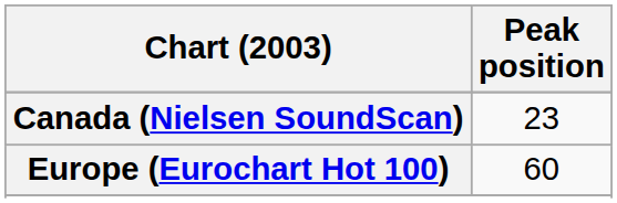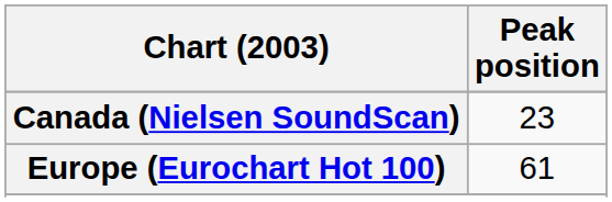 <table class="wikitable sortable plainrowheaders" style="text-align:center">
 <tr>
 <th scope="col">Chart (2003)</th>
 <th scope="col">Peak<br>position</th>
 </tr>
 <tr>
 </tr>
 <tr>
 <th scope="row">Canada (<a href='#'>Nielsen SoundScan</a>)</th>
 <td>23</td>
 </tr>
 <tr>
 <th scope="row">Europe (<a href='#'>Eurochart Hot 100</a>)</th>
-<td>60</td>
+<td>61</td>
 </tr>
 <tr>
 </tr>
 <tr>
 </tr>
 <tr>
 </tr>
 <tr>
 </tr>
 <tr>
 </tr>
 <tr>
 </tr>
 </table>
